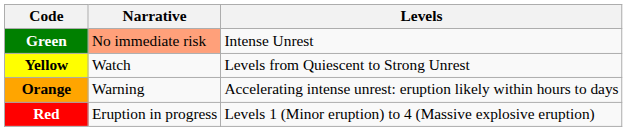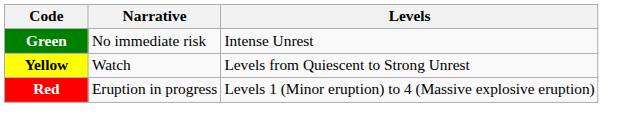 <table class="wikitable">
 <tr>
 <th width=80>Code</th>
 <th>Narrative</th>
 <th>Levels</th>
 </tr>
 <tr>
 <th style="background: green; color: white; ">Green</th>
-<td style="background: lightsalmon;">No immediate risk</td>
+<td>No immediate risk</td>
 <td>Intense Unrest</td>
 </tr>
 <tr>
 <th style="background: yellow; color: black; ">Yellow</th>
 <td>Watch</td>
 <td>Levels from Quiescent to Strong Unrest</td>
 </tr>
 <tr>
-<th style="background: orange; color: black;">Orange</th>
-<td>Warning</td>
-<td>Accelerating intense unrest: eruption likely within hours to days</td>
-</tr>
-<tr>
 <th style="background: red; color: white; ">Red</th>
 <td>Eruption in progress</td>
 <td>Levels 1 (Minor eruption) to 4 (Massive explosive eruption)</td>
 </tr>
 </table>
